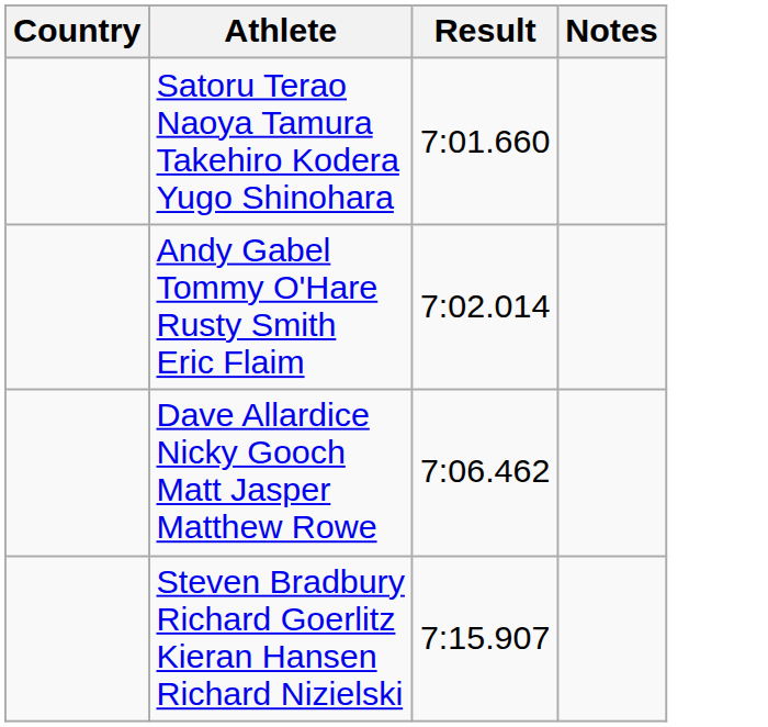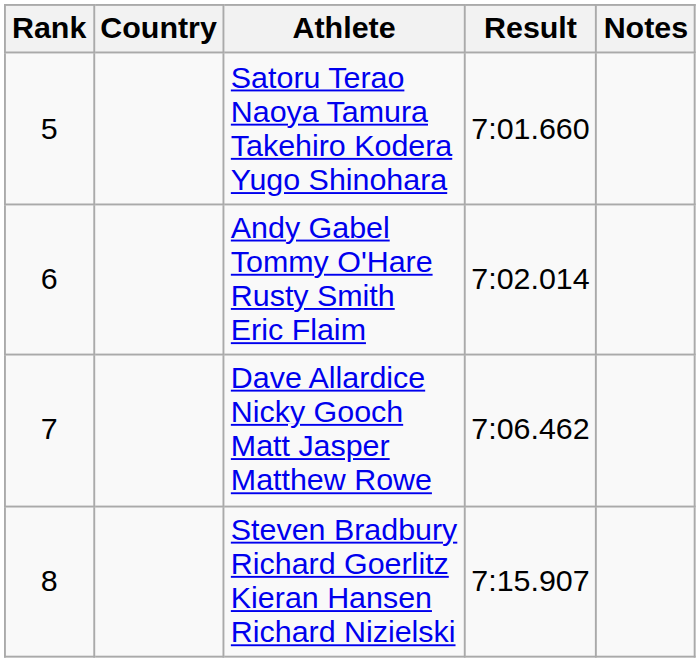 <table class="wikitable" style="text-align:center">
 <tr>
+<th>Rank</th>
 <th>Country</th>
 <th>Athlete</th>
 <th>Result</th>
 <th>Notes</th>
 </tr>
 <tr>
+<td>5</td>
 <td align=left></td>
 <td align=left><a href='#'>Satoru Terao</a> <br> <a href='#'>Naoya Tamura</a> <br> <a href='#'>Takehiro Kodera</a> <br> <a href='#'>Yugo Shinohara</a></td>
 <td>7:01.660</td>
 <td></td>
 </tr>
 <tr>
+<td>6</td>
 <td align=left></td>
 <td align=left><a href='#'>Andy Gabel</a> <br> <a href='#'>Tommy O'Hare</a> <br> <a href='#'>Rusty Smith</a> <br> <a href='#'>Eric Flaim</a></td>
 <td>7:02.014</td>
 <td></td>
 </tr>
 <tr>
+<td>7</td>
 <td align=left></td>
 <td align=left><a href='#'>Dave Allardice</a> <br> <a href='#'>Nicky Gooch</a> <br> <a href='#'>Matt Jasper</a> <br> <a href='#'>Matthew Rowe</a></td>
 <td>7:06.462</td>
 <td></td>
 </tr>
 <tr>
+<td>8</td>
 <td align=left></td>
 <td align=left><a href='#'>Steven Bradbury</a> <br> <a href='#'>Richard Goerlitz</a> <br> <a href='#'>Kieran Hansen</a> <br> <a href='#'>Richard Nizielski</a></td>
 <td>7:15.907</td>
 <td></td>
 </tr>
 </table>
